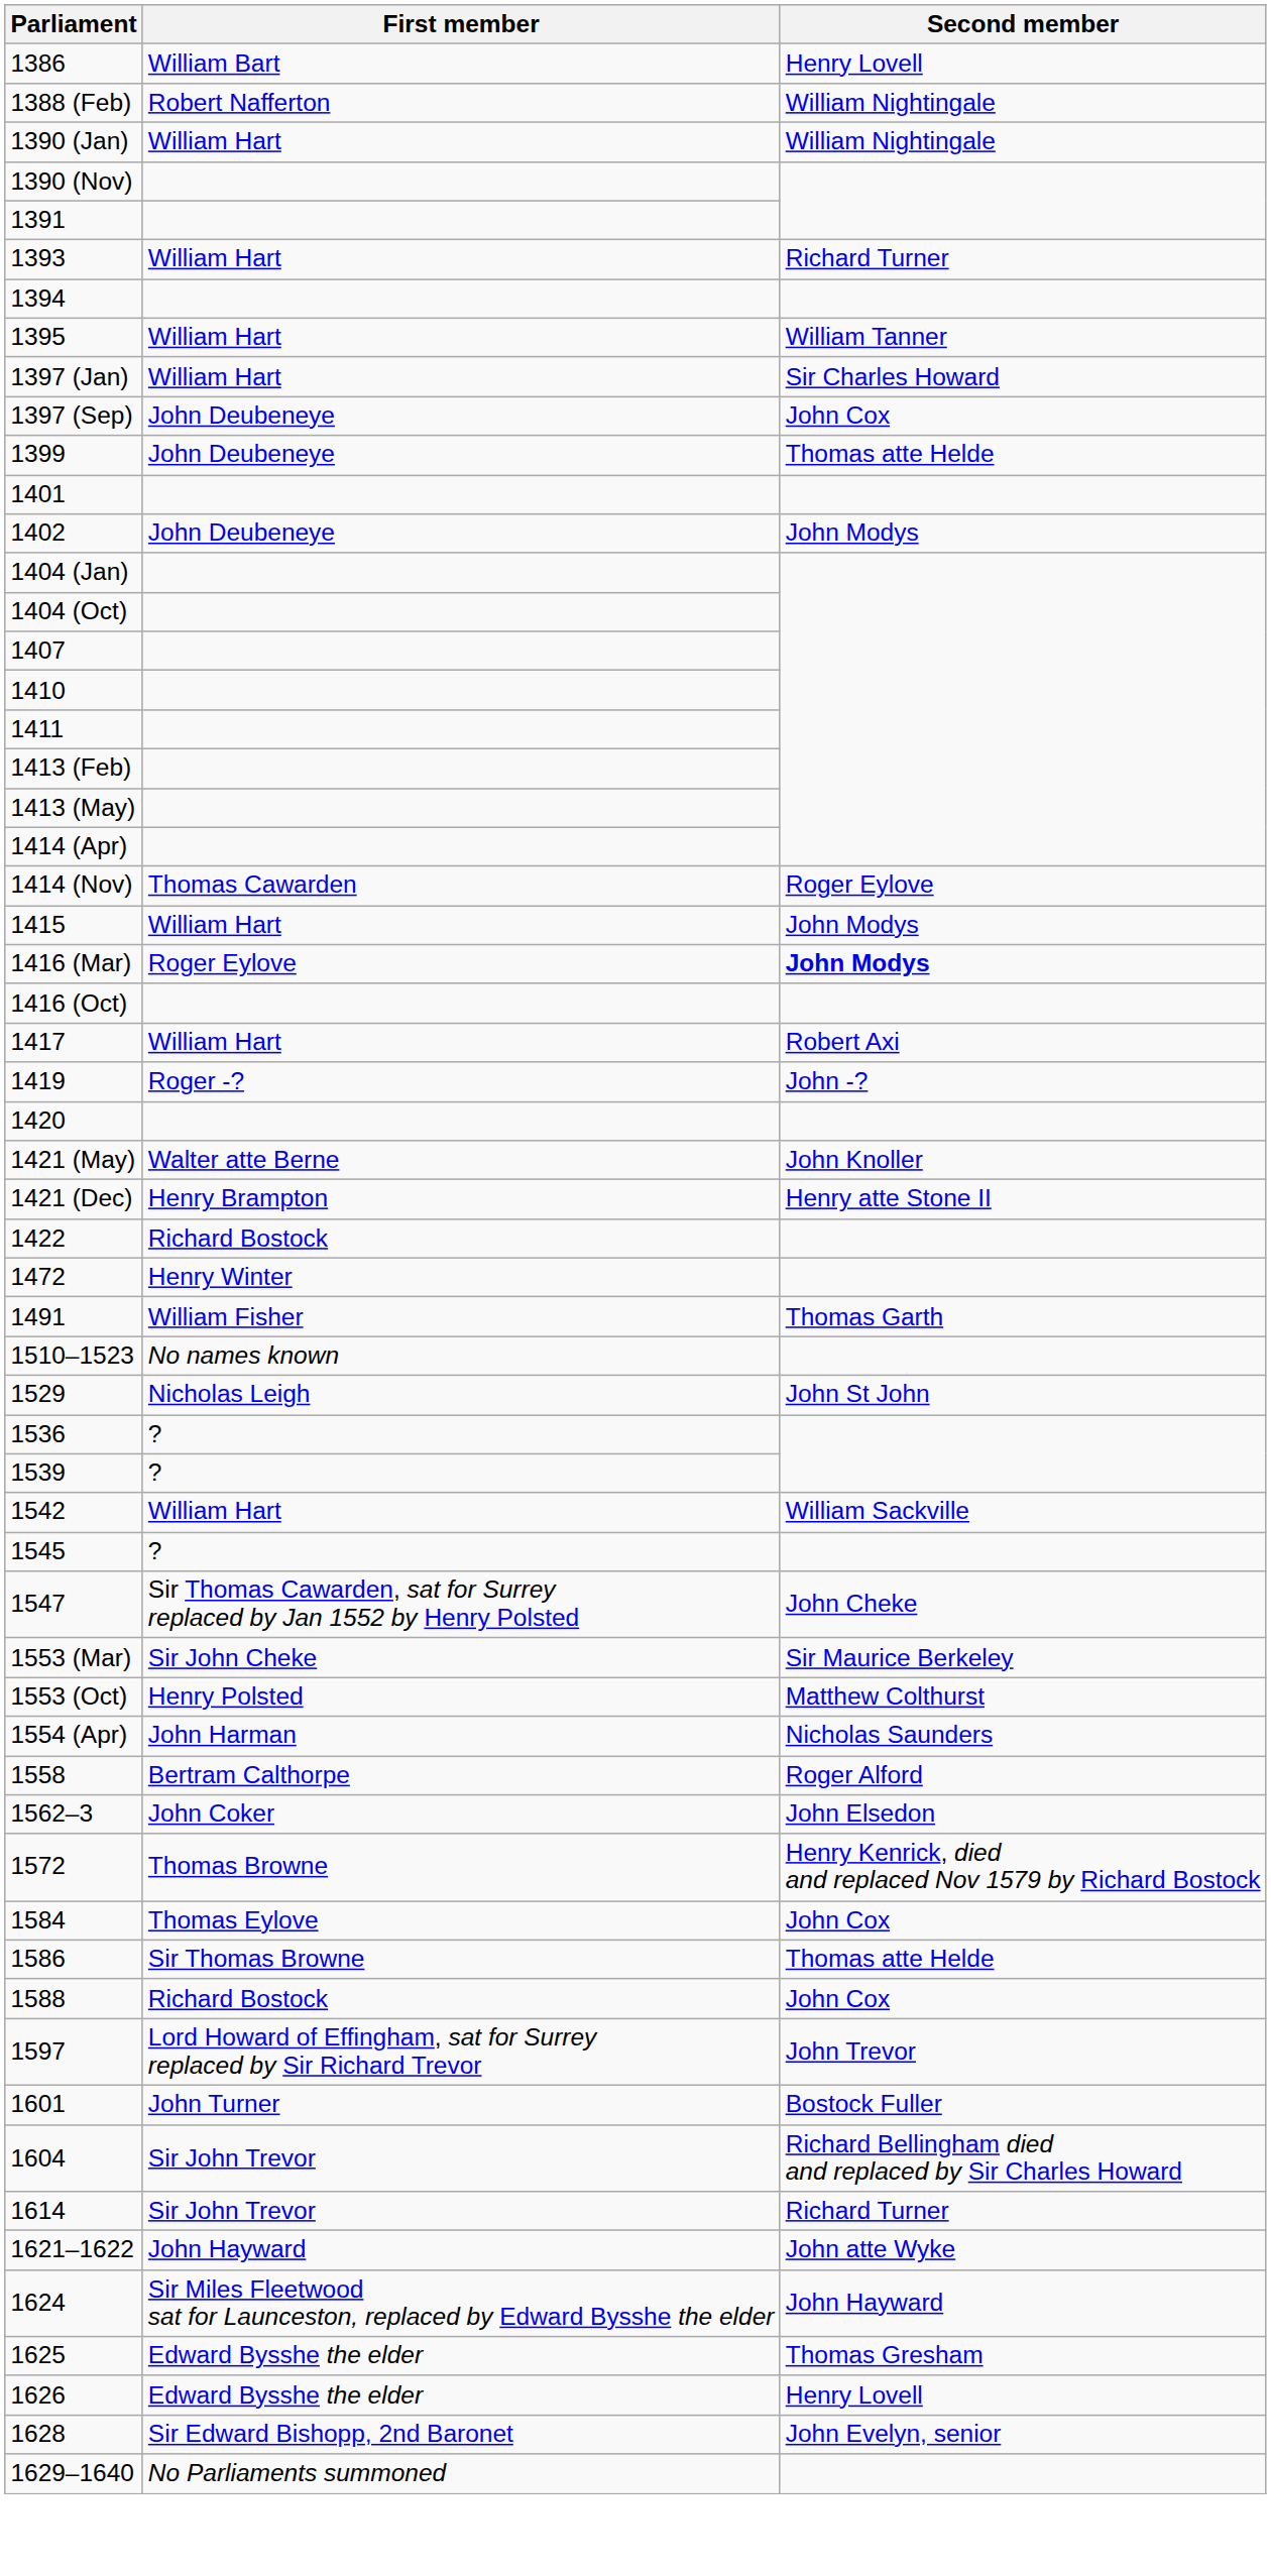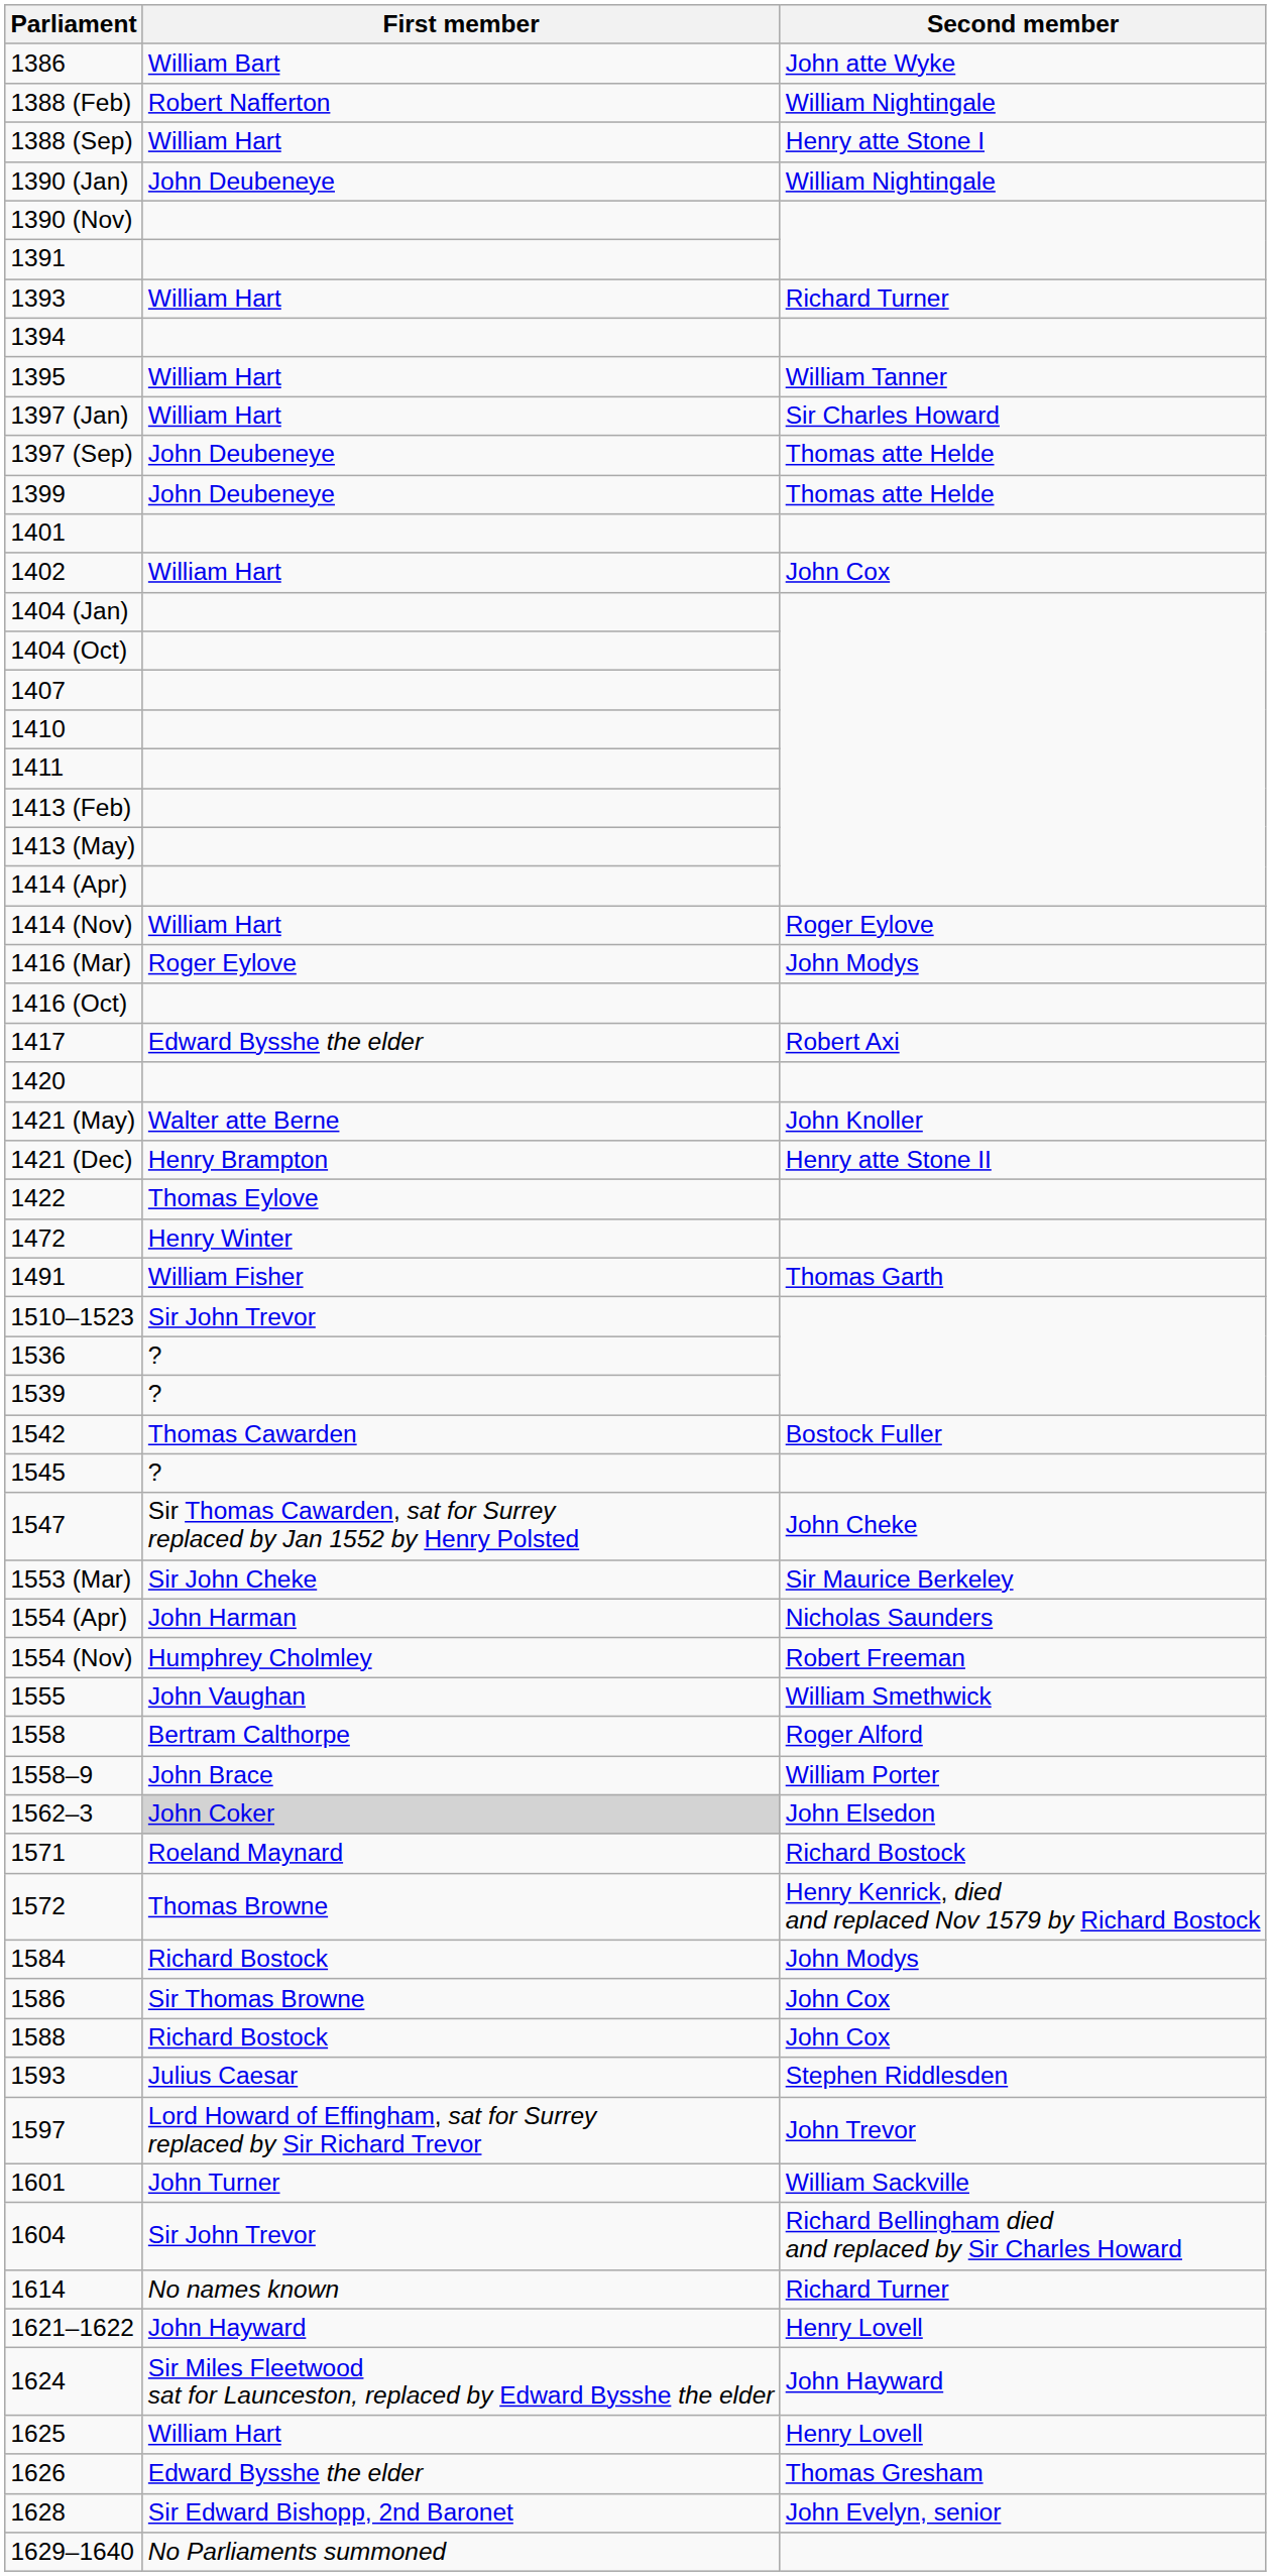 <table class="wikitable">
 <tr>
 <th>Parliament</th>
 <th>First member</th>
 <th>Second member</th>
 </tr>
 <tr>
 <td>1386</td>
 <td><a href='#'>William Bart</a></td>
-<td><a href='#'>Henry Lovell</a></td>
+<td><a href='#'>John atte Wyke</a></td>
 </tr>
 <tr>
 <td>1388 (Feb)</td>
 <td><a href='#'>Robert Nafferton</a></td>
 <td><a href='#'>William Nightingale</a></td>
 </tr>
 <tr>
+<td>1388 (Sep)</td>
+<td><a href='#'>William Hart</a></td>
+<td><a href='#'>Henry atte Stone I</a></td>
+</tr>
+<tr>
 <td>1390 (Jan)</td>
-<td><a href='#'>William Hart</a></td>
+<td><a href='#'>John Deubeneye</a></td>
 <td><a href='#'>William Nightingale</a></td>
 </tr>
 <tr>
 <td>1390 (Nov)</td>
 <td></td>
 </tr>
 <tr>
 <td>1391</td>
 <td></td>
 </tr>
 <tr>
 <td>1393</td>
 <td><a href='#'>William Hart</a></td>
 <td><a href='#'>Richard Turner</a></td>
 </tr>
 <tr>
 <td>1394</td>
 <td></td>
 </tr>
 <tr>
 <td>1395</td>
 <td><a href='#'>William Hart</a></td>
 <td><a href='#'>William Tanner</a></td>
 </tr>
 <tr>
 <td>1397 (Jan)</td>
 <td><a href='#'>William Hart</a></td>
 <td><a href='#'>Sir Charles Howard</a></td>
 </tr>
 <tr>
 <td>1397 (Sep)</td>
 <td><a href='#'>John Deubeneye</a></td>
-<td><a href='#'>John Cox</a></td>
+<td><a href='#'>Thomas atte Helde</a></td>
 </tr>
 <tr>
 <td>1399</td>
 <td><a href='#'>John Deubeneye</a></td>
 <td><a href='#'>Thomas atte Helde</a></td>
 </tr>
 <tr>
 <td>1401</td>
 <td></td>
 </tr>
 <tr>
 <td>1402</td>
-<td><a href='#'>John Deubeneye</a></td>
-<td><a href='#'>John Modys</a></td>
+<td><a href='#'>William Hart</a></td>
+<td><a href='#'>John Cox</a></td>
 </tr>
 <tr>
 <td>1404 (Jan)</td>
 <td></td>
 </tr>
 <tr>
 <td>1404 (Oct)</td>
 <td></td>
 </tr>
 <tr>
 <td>1407</td>
 <td></td>
 </tr>
 <tr>
 <td>1410</td>
 <td></td>
 </tr>
 <tr>
 <td>1411</td>
 <td></td>
 </tr>
 <tr>
 <td>1413 (Feb)</td>
 <td></td>
 </tr>
 <tr>
 <td>1413 (May)</td>
 <td></td>
 </tr>
 <tr>
 <td>1414 (Apr)</td>
 <td></td>
 </tr>
 <tr>
 <td>1414 (Nov)</td>
-<td><a href='#'>Thomas Cawarden</a></td>
+<td><a href='#'>William Hart</a></td>
 <td><a href='#'>Roger Eylove</a></td>
-</tr>
-<tr>
-<td>1415</td>
-<td><a href='#'>William Hart</a></td>
-<td><a href='#'>John Modys</a></td>
 </tr>
 <tr>
 <td>1416 (Mar)</td>
 <td><a href='#'>Roger Eylove</a></td>
-<td><strong><a href='#'>John Modys</a></strong></td>
+<td><a href='#'>John Modys</a></td>
 </tr>
 <tr>
 <td>1416 (Oct)</td>
 <td></td>
 </tr>
 <tr>
 <td>1417</td>
-<td><a href='#'>William Hart</a></td>
+<td><a href='#'>Edward Bysshe</a>  <em>the elder</em></td>
 <td><a href='#'>Robert Axi</a></td>
-</tr>
-<tr>
-<td>1419</td>
-<td><a href='#'>Roger -?</a></td>
-<td><a href='#'>John -?</a></td>
 </tr>
 <tr>
 <td>1420</td>
 <td></td>
 </tr>
 <tr>
 <td>1421 (May)</td>
 <td><a href='#'>Walter atte Berne</a></td>
 <td><a href='#'>John Knoller</a></td>
 </tr>
 <tr>
 <td>1421 (Dec)</td>
 <td><a href='#'>Henry Brampton</a></td>
 <td><a href='#'>Henry atte Stone II</a></td>
 </tr>
 <tr>
 <td>1422</td>
-<td><a href='#'>Richard Bostock</a></td>
+<td><a href='#'>Thomas Eylove</a></td>
 </tr>
 <tr>
 <td>1472</td>
 <td><a href='#'>Henry Winter</a></td>
 <td></td>
 </tr>
 <tr>
 <td>1491</td>
 <td><a href='#'>William Fisher</a></td>
 <td><a href='#'>Thomas Garth</a></td>
 </tr>
 <tr>
 <td>1510–1523</td>
-<td><em>No names known</em></td>
-</tr>
-<tr>
-<td>1529</td>
-<td><a href='#'>Nicholas Leigh</a></td>
-<td><a href='#'>John St John</a></td>
+<td><a href='#'>Sir John Trevor</a></td>
 </tr>
 <tr>
 <td>1536</td>
 <td>?</td>
 </tr>
 <tr>
 <td>1539</td>
 <td>?</td>
 </tr>
 <tr>
 <td>1542</td>
-<td><a href='#'>William Hart</a></td>
-<td><a href='#'>William Sackville</a></td>
+<td><a href='#'>Thomas Cawarden</a></td>
+<td><a href='#'>Bostock Fuller</a></td>
 </tr>
 <tr>
 <td>1545</td>
 <td>?</td>
 </tr>
 <tr>
 <td>1547</td>
 <td>Sir <a href='#'>Thomas Cawarden</a>, <em>sat for Surrey <br> replaced by Jan 1552 by</em> <a href='#'>Henry Polsted</a></td>
 <td><a href='#'>John Cheke</a></td>
 </tr>
 <tr>
 <td>1553 (Mar)</td>
 <td><a href='#'>Sir John Cheke</a></td>
 <td><a href='#'>Sir Maurice Berkeley</a></td>
 </tr>
 <tr>
-<td>1553 (Oct)</td>
-<td><a href='#'>Henry Polsted</a></td>
-<td><a href='#'>Matthew Colthurst</a></td>
-</tr>
-<tr>
 <td>1554 (Apr)</td>
 <td><a href='#'>John Harman</a></td>
 <td><a href='#'>Nicholas Saunders</a></td>
+</tr>
+<tr>
+<td>1554 (Nov)</td>
+<td><a href='#'>Humphrey Cholmley</a></td>
+<td><a href='#'>Robert Freeman</a></td>
+</tr>
+<tr>
+<td>1555</td>
+<td><a href='#'>John Vaughan</a></td>
+<td><a href='#'>William Smethwick</a></td>
 </tr>
 <tr>
 <td>1558</td>
 <td><a href='#'>Bertram Calthorpe</a></td>
 <td><a href='#'>Roger Alford</a></td>
 </tr>
 <tr>
+<td>1558–9</td>
+<td><a href='#'>John Brace</a></td>
+<td><a href='#'>William Porter</a></td>
+</tr>
+<tr>
 <td>1562–3</td>
-<td><a href='#'>John Coker</a></td>
+<td style="background: lightgrey;"><a href='#'>John Coker</a></td>
 <td><a href='#'>John Elsedon</a></td>
+</tr>
+<tr>
+<td>1571</td>
+<td><a href='#'>Roeland Maynard</a></td>
+<td><a href='#'>Richard Bostock</a></td>
 </tr>
 <tr>
 <td>1572</td>
 <td><a href='#'>Thomas Browne</a></td>
 <td><a href='#'>Henry Kenrick</a>, <em>died <br> and replaced Nov 1579 by</em> <a href='#'>Richard Bostock</a></td>
 </tr>
 <tr>
 <td>1584</td>
-<td><a href='#'>Thomas Eylove</a></td>
-<td><a href='#'>John Cox</a></td>
+<td><a href='#'>Richard Bostock</a></td>
+<td><a href='#'>John Modys</a></td>
 </tr>
 <tr>
 <td>1586</td>
 <td><a href='#'>Sir Thomas Browne</a></td>
-<td><a href='#'>Thomas atte Helde</a></td>
+<td><a href='#'>John Cox</a></td>
 </tr>
 <tr>
 <td>1588</td>
 <td><a href='#'>Richard Bostock</a></td>
 <td><a href='#'>John Cox</a></td>
+</tr>
+<tr>
+<td>1593</td>
+<td><a href='#'>Julius Caesar</a></td>
+<td><a href='#'>Stephen Riddlesden</a></td>
 </tr>
 <tr>
 <td>1597</td>
 <td><a href='#'>Lord Howard of Effingham</a>, <em>sat for Surrey <br> replaced by</em> <a href='#'>Sir Richard Trevor</a></td>
 <td><a href='#'>John Trevor</a></td>
 </tr>
 <tr>
 <td>1601</td>
 <td><a href='#'>John Turner</a></td>
-<td><a href='#'>Bostock Fuller</a></td>
+<td><a href='#'>William Sackville</a></td>
 </tr>
 <tr>
 <td>1604</td>
 <td><a href='#'>Sir John Trevor</a></td>
 <td><a href='#'>Richard Bellingham</a> <em>died <br> and replaced by</em> <a href='#'>Sir Charles Howard</a></td>
 </tr>
 <tr>
 <td>1614</td>
-<td><a href='#'>Sir John Trevor</a></td>
+<td><em>No names known</em></td>
 <td><a href='#'>Richard Turner</a></td>
 </tr>
 <tr>
 <td>1621–1622</td>
 <td><a href='#'>John Hayward</a></td>
-<td><a href='#'>John atte Wyke</a></td>
+<td><a href='#'>Henry Lovell</a></td>
 </tr>
 <tr>
 <td>1624</td>
 <td><a href='#'>Sir Miles Fleetwood</a> <br> <em>sat for Launceston, replaced by</em> <a href='#'>Edward Bysshe</a> <em>the elder</em></td>
 <td><a href='#'>John Hayward</a></td>
 </tr>
 <tr>
 <td>1625</td>
-<td><a href='#'>Edward Bysshe</a>  <em>the elder</em></td>
-<td><a href='#'>Thomas Gresham</a></td>
+<td><a href='#'>William Hart</a></td>
+<td><a href='#'>Henry Lovell</a></td>
 </tr>
 <tr>
 <td>1626</td>
 <td><a href='#'>Edward Bysshe</a> <em>the elder</em></td>
-<td><a href='#'>Henry Lovell</a></td>
+<td><a href='#'>Thomas Gresham</a></td>
 </tr>
 <tr>
 <td>1628</td>
 <td><a href='#'>Sir Edward Bishopp, 2nd Baronet</a></td>
 <td><a href='#'>John Evelyn, senior</a></td>
 </tr>
 <tr>
 <td>1629–1640</td>
 <td colspan = ""><em>No Parliaments summoned</em></td>
 </tr>
 </table>
